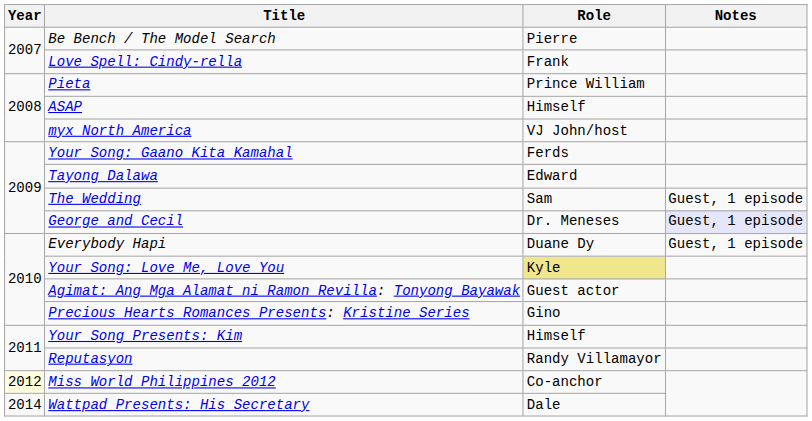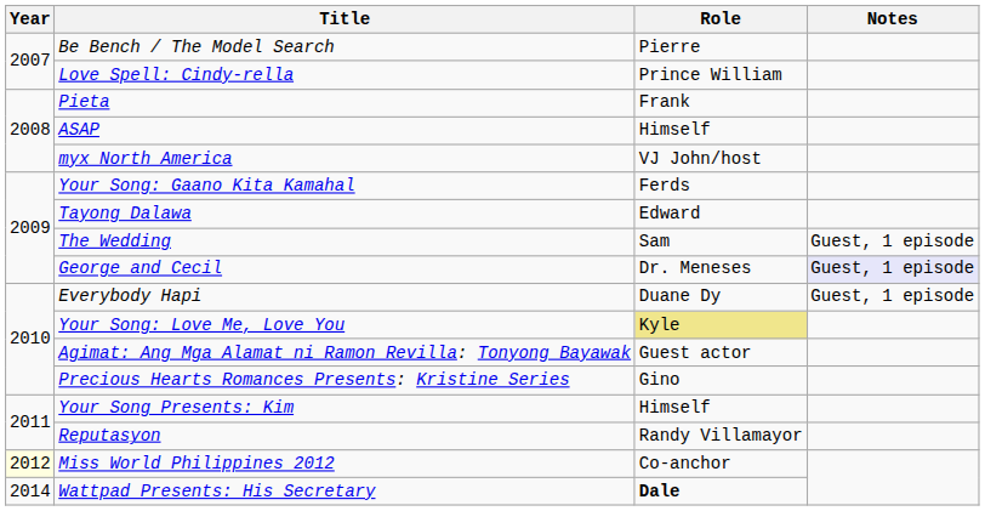 <table class="wikitable sortable">
 <tr>
 <th>Year</th>
 <th>Title</th>
 <th>Role</th>
 <th>Notes</th>
 </tr>
 <tr>
 <td rowspan=2>2007</td>
 <td><em>Be Bench / The Model Search</em></td>
 <td>Pierre</td>
 <td></td>
 </tr>
 <tr>
 <td><em><a href='#'>Love Spell: Cindy-rella</a></em></td>
-<td>Frank</td>
+<td>Prince William</td>
 <td></td>
 </tr>
 <tr>
 <td rowspan=3>2008</td>
 <td><em><a href='#'>Pieta</a></em></td>
-<td>Prince William</td>
+<td>Frank</td>
 <td></td>
 </tr>
 <tr>
 <td><em><a href='#'>ASAP</a></em></td>
 <td>Himself</td>
 <td></td>
 </tr>
 <tr>
 <td><em><a href='#'>myx North America</a></em></td>
 <td>VJ John/host</td>
 <td></td>
 </tr>
 <tr>
 <td rowspan=4>2009</td>
 <td><em><a href='#'>Your Song: Gaano Kita Kamahal</a></em></td>
 <td>Ferds</td>
 <td></td>
 </tr>
 <tr>
 <td><em><a href='#'>Tayong Dalawa</a></em></td>
 <td>Edward</td>
 <td></td>
 </tr>
 <tr>
 <td><em><a href='#'>The Wedding</a></em></td>
 <td>Sam</td>
 <td>Guest, 1 episode</td>
 </tr>
 <tr>
 <td><em><a href='#'>George and Cecil</a></em></td>
 <td>Dr. Meneses</td>
 <td style="background: lavender;">Guest, 1 episode</td>
 </tr>
 <tr>
 <td rowspan="4">2010</td>
 <td><em>Everybody Hapi</em></td>
 <td>Duane Dy</td>
 <td>Guest, 1 episode</td>
 </tr>
 <tr>
 <td><em><a href='#'>Your Song: Love Me, Love You</a></em></td>
 <td style="background: khaki;">Kyle</td>
 <td></td>
 </tr>
 <tr>
 <td><em><a href='#'>Agimat: Ang Mga Alamat ni Ramon Revilla</a>: <a href='#'>Tonyong Bayawak</a></em></td>
 <td>Guest actor</td>
 <td></td>
 </tr>
 <tr>
 <td><em><a href='#'>Precious Hearts Romances Presents</a>: <a href='#'>Kristine Series</a></em></td>
 <td>Gino</td>
 <td></td>
 </tr>
 <tr>
 <td rowspan='2'>2011</td>
 <td><em><a href='#'>Your Song Presents: Kim</a></em></td>
 <td>Himself</td>
 <td></td>
 </tr>
 <tr>
 <td><em><a href='#'>Reputasyon</a></em></td>
 <td>Randy Villamayor</td>
 <td></td>
 </tr>
 <tr>
 <td style="background: lightyellow;">2012</td>
 <td><em><a href='#'>Miss World Philippines 2012</a></em></td>
 <td>Co-anchor</td>
 </tr>
 <tr>
 <td>2014</td>
 <td><em><a href='#'>Wattpad Presents: His Secretary</a></em></td>
-<td>Dale</td>
+<td><strong>Dale</strong></td>
 </tr>
 </table>
